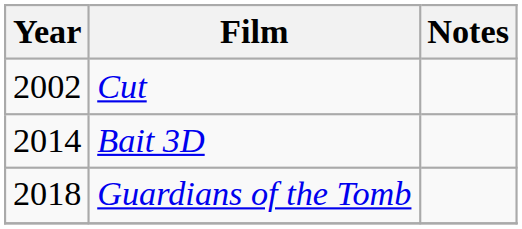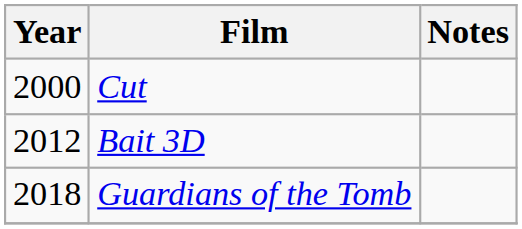 <table class="wikitable">
 <tr>
 <th>Year</th>
 <th>Film</th>
 <th>Notes</th>
 </tr>
 <tr>
-<td>2002</td>
+<td>2000</td>
 <td><em><a href='#'>Cut</a></em></td>
 <td></td>
 </tr>
 <tr>
-<td>2014</td>
+<td>2012</td>
 <td><em><a href='#'>Bait 3D</a></em></td>
 <td></td>
 </tr>
 <tr>
 <td>2018</td>
 <td><em><a href='#'>Guardians of the Tomb</a></em></td>
 <td></td>
 </tr>
 <tr>
 </tr>
 </table>
